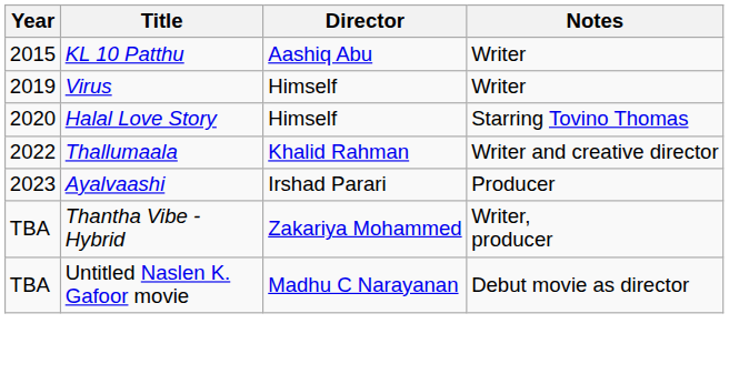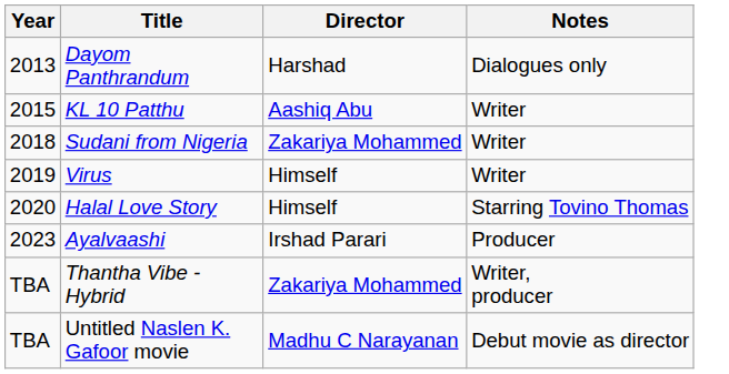 <table class=wikitable>
 <tr>
 <th>Year</th>
 <th width=150>Title</th>
 <th>Director</th>
 <th>Notes</th>
 </tr>
 <tr>
+<td>2013</td>
+<td><em><a href='#'>Dayom Panthrandum</a></em></td>
+<td>Harshad</td>
+<td>Dialogues only</td>
+</tr>
+<tr>
 <td>2015</td>
 <td><em><a href='#'>KL 10 Patthu</a></em></td>
 <td><a href='#'>Aashiq Abu</a></td>
+<td>Writer</td>
+</tr>
+<tr>
+<td>2018</td>
+<td><em><a href='#'>Sudani from Nigeria</a></em></td>
+<td><a href='#'>Zakariya Mohammed</a></td>
 <td>Writer</td>
 </tr>
 <tr>
 <td>2019</td>
 <td><em><a href='#'>Virus</a></em></td>
 <td>Himself</td>
 <td>Writer</td>
 </tr>
 <tr>
 <td>2020</td>
 <td><em><a href='#'>Halal Love Story</a> </em></td>
 <td>Himself</td>
 <td>Starring <a href='#'>Tovino Thomas</a></td>
-</tr>
-<tr>
-<td>2022</td>
-<td><em><a href='#'>Thallumaala</a></em></td>
-<td><a href='#'>Khalid Rahman</a></td>
-<td>Writer and creative director</td>
 </tr>
 <tr>
 <td>2023</td>
 <td><em><a href='#'>Ayalvaashi</a></em></td>
 <td>Irshad Parari</td>
 <td>Producer</td>
 </tr>
 <tr>
 <td>TBA</td>
 <td><em>Thantha Vibe - Hybrid</em></td>
 <td><a href='#'>Zakariya Mohammed</a></td>
 <td>Writer,<br>producer</td>
 </tr>
 <tr>
 <td>TBA</td>
 <td>Untitled <a href='#'>Naslen K. Gafoor</a> movie</td>
 <td><a href='#'>Madhu C Narayanan</a></td>
 <td>Debut movie as director</td>
 </tr>
 </table>
